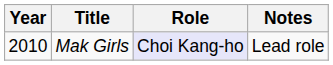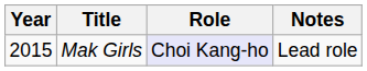 <table class="wikitable">
 <tr>
 <th>Year</th>
 <th>Title</th>
 <th>Role</th>
 <th>Notes</th>
 </tr>
 <tr>
-<td>2010</td>
+<td>2015</td>
 <td><em>Mak Girls</em></td>
 <td style="background: lavender;">Choi Kang-ho</td>
 <td>Lead role</td>
 </tr>
 </table>
